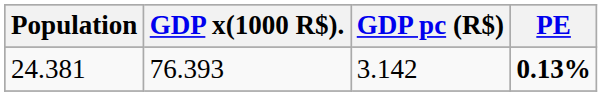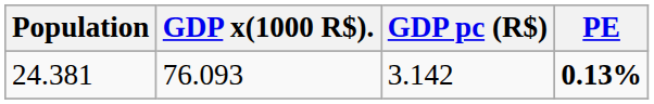 <table class="wikitable">
 <tr>
 <th>Population</th>
 <th><a href='#'>GDP</a> x(1000 R$).</th>
 <th><a href='#'>GDP pc</a> (R$)</th>
 <th><a href='#'>PE</a></th>
 </tr>
 <tr>
 <td>24.381</td>
-<td>76.393</td>
+<td>76.093</td>
 <td>3.142</td>
 <td><strong>0.13%</strong></td>
 </tr>
 </table>
